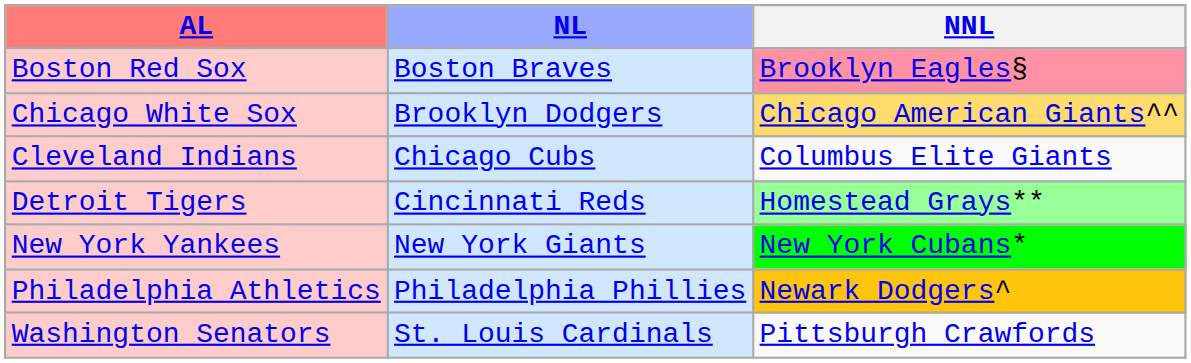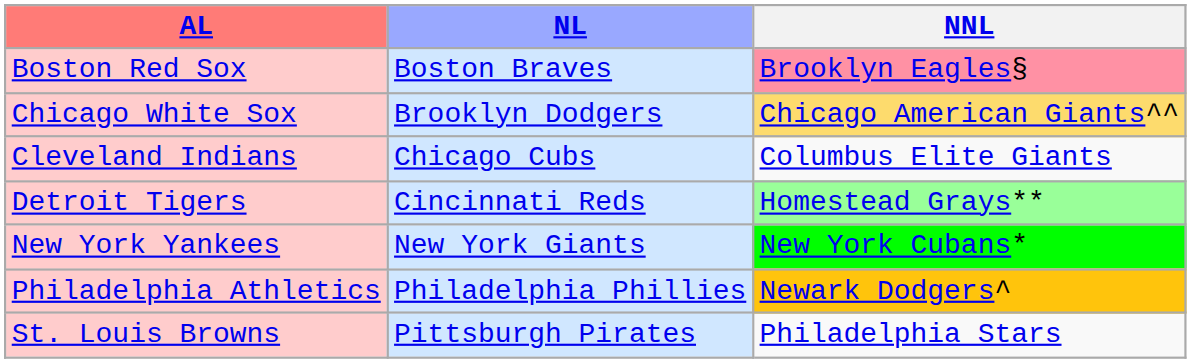 <table class="wikitable" style="font-size:100%;line-height:1.1;">
 <tr>
 <th style="background-color: #FF7B77;"><a href='#'>AL</a></th>
 <th style="background-color: #99A8FF;"><a href='#'>NL</a></th>
 <th><a href='#'>NNL</a></th>
 </tr>
 <tr>
 <td style="background-color: #FFCCCC;"><a href='#'>Boston Red Sox</a></td>
 <td style="background-color: #D0E7FF;"><a href='#'>Boston Braves</a></td>
 <td style="background-color: #FF91A4;"><a href='#'>Brooklyn Eagles</a>§</td>
 </tr>
 <tr>
 <td style="background-color: #FFCCCC;"><a href='#'>Chicago White Sox</a></td>
 <td style="background-color: #D0E7FF;"><a href='#'>Brooklyn Dodgers</a></td>
 <td style="background-color: #FDDB6D;"><a href='#'>Chicago American Giants</a>^^</td>
 </tr>
 <tr>
 <td style="background-color: #FFCCCC;"><a href='#'>Cleveland Indians</a></td>
 <td style="background-color: #D0E7FF;"><a href='#'>Chicago Cubs</a></td>
 <td><a href='#'>Columbus Elite Giants</a></td>
 </tr>
 <tr>
 <td style="background-color: #FFCCCC;"><a href='#'>Detroit Tigers</a></td>
 <td style="background-color: #D0E7FF;"><a href='#'>Cincinnati Reds</a></td>
 <td style="background-color: #99FF99;"><a href='#'>Homestead Grays</a>**</td>
 </tr>
 <tr>
 <td style="background-color: #FFCCCC;"><a href='#'>New York Yankees</a></td>
 <td style="background-color: #D0E7FF;"><a href='#'>New York Giants</a></td>
 <td style="background-color: #00FF00;"><a href='#'>New York Cubans</a>*</td>
 </tr>
 <tr>
 <td style="background-color: #FFCCCC;"><a href='#'>Philadelphia Athletics</a></td>
 <td style="background-color: #D0E7FF;"><a href='#'>Philadelphia Phillies</a></td>
 <td style="background-color: #FFC40C;"><a href='#'>Newark Dodgers</a>^</td>
 </tr>
 <tr>
-<td style="background-color: #FFCCCC;"><a href='#'>Washington Senators</a></td>
-<td style="background-color: #D0E7FF;"><a href='#'>St. Louis Cardinals</a></td>
-<td><a href='#'>Pittsburgh Crawfords</a></td>
+<td style="background-color: #FFCCCC;"><a href='#'>St. Louis Browns</a></td>
+<td style="background-color: #D0E7FF;"><a href='#'>Pittsburgh Pirates</a></td>
+<td><a href='#'>Philadelphia Stars</a></td>
 </tr>
 </table>
